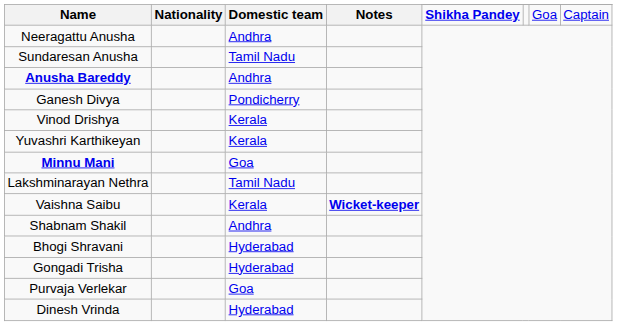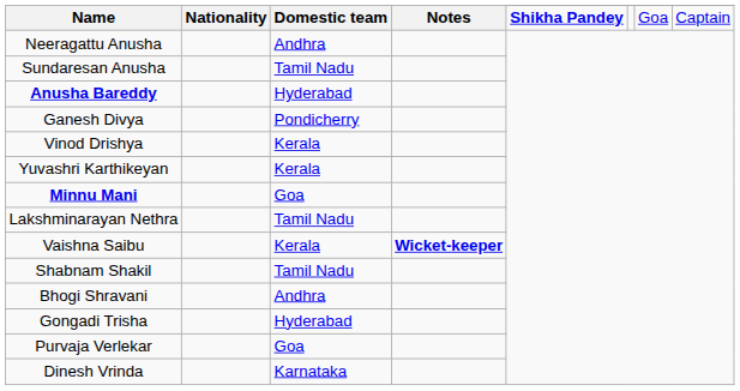 <table class="wikitable sortable">
 <tr>
 <th scope="col" rowspan="2">Name</th>
 <th scope="col" rowspan="2">Nationality</th>
 <th scope="col" rowspan="2">Domestic team</th>
 <th scope="col" rowspan="2">Notes</th>
 </tr>
 <tr>
 <td style="text-align:center"><strong><a href='#'>Shikha Pandey</a></strong></td>
 <td></td>
 <td><a href='#'>Goa</a></td>
 <td><a href='#'>Captain</a></td>
 </tr>
 <tr>
 <td style="text-align:center">Neeragattu Anusha</td>
 <td></td>
 <td><a href='#'>Andhra</a></td>
 <td></td>
 </tr>
 <tr>
 <td style="text-align:center">Sundaresan Anusha</td>
 <td></td>
 <td><a href='#'>Tamil Nadu</a></td>
 <td></td>
 </tr>
 <tr>
 <td style="text-align:center"><strong><a href='#'>Anusha Bareddy</a></strong></td>
 <td></td>
-<td><a href='#'>Andhra</a></td>
+<td><a href='#'>Hyderabad</a></td>
 <td></td>
 </tr>
 <tr>
 <td style="text-align:center">Ganesh Divya</td>
 <td></td>
 <td><a href='#'>Pondicherry</a></td>
 <td></td>
 </tr>
 <tr>
 <td style="text-align:center">Vinod Drishya</td>
 <td></td>
 <td><a href='#'>Kerala</a></td>
 <td></td>
 </tr>
 <tr>
 <td style="text-align:center">Yuvashri Karthikeyan</td>
 <td></td>
 <td><a href='#'>Kerala</a></td>
 <td></td>
 </tr>
 <tr>
 <td style="text-align:center"><strong><a href='#'>Minnu Mani</a></strong></td>
 <td></td>
 <td><a href='#'>Goa</a></td>
 <td></td>
 </tr>
 <tr>
 <td style="text-align:center">Lakshminarayan Nethra</td>
 <td></td>
 <td><a href='#'>Tamil Nadu</a></td>
 <td></td>
 </tr>
 <tr>
 <td style="text-align:center">Vaishna Saibu</td>
 <td></td>
 <td><a href='#'>Kerala</a></td>
 <td><strong><a href='#'>Wicket-keeper</a></strong></td>
 </tr>
 <tr>
 <td style="text-align:center">Shabnam Shakil</td>
 <td></td>
-<td><a href='#'>Andhra</a></td>
+<td><a href='#'>Tamil Nadu</a></td>
 <td></td>
 </tr>
 <tr>
 <td style="text-align:center">Bhogi Shravani</td>
 <td></td>
-<td><a href='#'>Hyderabad</a></td>
+<td><a href='#'>Andhra</a></td>
 <td></td>
 </tr>
 <tr>
 <td style="text-align:center">Gongadi Trisha</td>
 <td></td>
 <td><a href='#'>Hyderabad</a></td>
 <td></td>
 </tr>
 <tr>
 <td style="text-align:center">Purvaja Verlekar</td>
 <td></td>
 <td><a href='#'>Goa</a></td>
 <td></td>
 </tr>
 <tr>
 <td style="text-align:center">Dinesh Vrinda</td>
 <td></td>
-<td><a href='#'>Hyderabad</a></td>
+<td><a href='#'>Karnataka</a></td>
 <td></td>
 </tr>
 </table>
